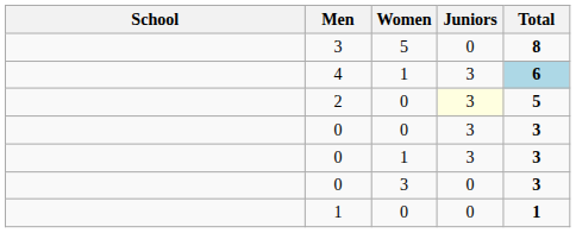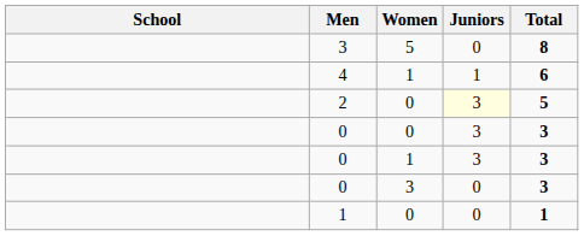 <table class="wikitable" style="font-size:90%;">
 <tr>
 <th width=250px>School</th>
 <th width="50px">Men</th>
 <th width="50px">Women</th>
 <th width="50px">Juniors</th>
 <th width="50px">Total</th>
 </tr>
 <tr align="center">
 <td align="left"></td>
 <td>3</td>
 <td>5</td>
 <td>0</td>
 <td><strong>8</strong></td>
 </tr>
 <tr align="center">
 <td align="left"></td>
 <td>4</td>
 <td>1</td>
-<td>3</td>
-<td style="background: lightblue;"><strong>6</strong></td>
+<td>1</td>
+<td><strong>6</strong></td>
 </tr>
 <tr align="center">
 <td align="left"></td>
 <td>2</td>
 <td>0</td>
 <td style="background: lightyellow;">3</td>
 <td><strong>5</strong></td>
 </tr>
 <tr align="center">
 <td align="left"></td>
 <td>0</td>
 <td>0</td>
 <td>3</td>
 <td><strong>3</strong></td>
 </tr>
 <tr align="center">
 <td align="left"></td>
 <td>0</td>
 <td>1</td>
 <td>3</td>
 <td><strong>3</strong></td>
 </tr>
 <tr align="center">
 <td align="left"></td>
 <td>0</td>
 <td>3</td>
 <td>0</td>
 <td><strong>3</strong></td>
 </tr>
 <tr align="center">
 <td align="left"></td>
 <td>1</td>
 <td>0</td>
 <td>0</td>
 <td><strong>1</strong></td>
 </tr>
 </table>
